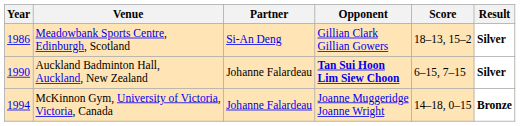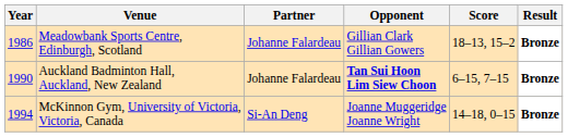 <table class="sortable wikitable" style="font-size: 90%;">
 <tr>
 <th>Year</th>
 <th>Venue</th>
 <th>Partner</th>
 <th>Opponent</th>
 <th>Score</th>
 <th>Result</th>
 </tr>
 <tr style="background:#FFE4B5">
 <td align="center"><a href='#'>1986</a></td>
 <td align="left"><a href='#'>Meadowbank Sports Centre</a>,<br><a href='#'>Edinburgh</a>, Scotland</td>
-<td align="left"> <a href='#'>Si-An Deng</a></td>
+<td align="left"> <a href='#'>Johanne Falardeau</a></td>
 <td align="left"> <a href='#'>Gillian Clark</a> <br>  <a href='#'>Gillian Gowers</a></td>
 <td align="left">18–13, 15–2</td>
-<td style="text-align:left; background:white"> <strong>Silver</strong></td>
+<td style="text-align:left; background:white"> <strong>Bronze</strong></td>
 </tr>
 <tr style="background:#FFE4B5">
 <td align="center"><a href='#'>1990</a></td>
 <td align="left">Auckland Badminton Hall,<br><a href='#'>Auckland</a>, New Zealand</td>
 <td align="left"> Johanne Falardeau</td>
 <td align="left"><strong> <a href='#'>Tan Sui Hoon</a> <br>  <a href='#'>Lim Siew Choon</a></strong></td>
 <td align="left">6–15, 7–15</td>
-<td style="text-align:left; background:white"> <strong>Silver</strong></td>
+<td style="text-align:left; background:white"> <strong>Bronze</strong></td>
 </tr>
 <tr style="background:#FFE4B5">
 <td align="center"><a href='#'>1994</a></td>
 <td align="left">McKinnon Gym, <a href='#'>University of Victoria</a>,<br> <a href='#'>Victoria</a>, Canada</td>
-<td align="left"> <a href='#'>Johanne Falardeau</a></td>
+<td align="left"> <a href='#'>Si-An Deng</a></td>
 <td align="left"> <a href='#'>Joanne Muggeridge</a> <br>  <a href='#'>Joanne Wright</a></td>
 <td align="left">14–18, 0–15</td>
 <td style="text-align:left; background:white"> <strong>Bronze</strong></td>
 </tr>
 </table>
